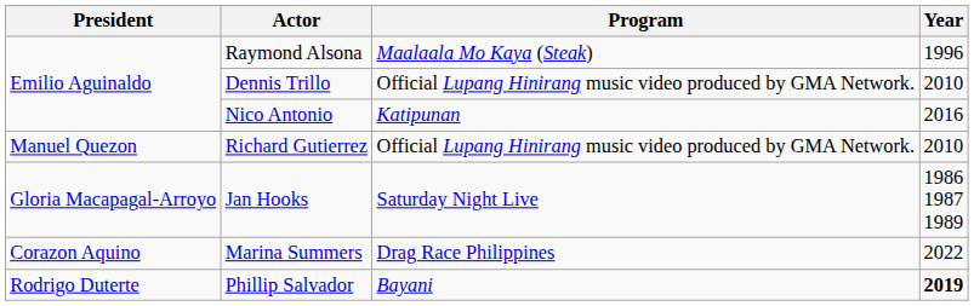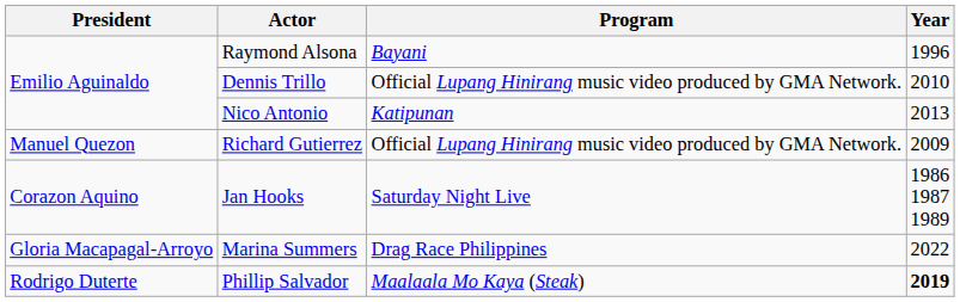 <table class="wikitable sortable" border="2">
 <tr>
 <th>President</th>
 <th>Actor</th>
 <th>Program</th>
 <th>Year</th>
 </tr>
 <tr>
 <td rowspan=3><a href='#'>Emilio Aguinaldo</a></td>
 <td>Raymond Alsona</td>
-<td><em><a href='#'>Maalaala Mo Kaya</a></em> (<em><a href='#'>Steak</a></em>)</td>
+<td><em><a href='#'>Bayani</a></em></td>
 <td>1996</td>
 </tr>
 <tr>
 <td><a href='#'>Dennis Trillo</a></td>
 <td>Official <em><a href='#'>Lupang Hinirang</a></em> music video produced by GMA Network.</td>
 <td>2010</td>
 </tr>
 <tr>
 <td><a href='#'>Nico Antonio</a></td>
 <td><em><a href='#'>Katipunan</a></em></td>
-<td>2016</td>
+<td>2013</td>
 </tr>
 <tr>
 <td><a href='#'>Manuel Quezon</a></td>
 <td><a href='#'>Richard Gutierrez</a></td>
 <td>Official <em><a href='#'>Lupang Hinirang</a></em> music video produced by GMA Network.</td>
-<td>2010</td>
+<td>2009</td>
 </tr>
 <tr>
-<td><a href='#'>Gloria Macapagal-Arroyo</a></td>
+<td><a href='#'>Corazon Aquino</a></td>
 <td><a href='#'>Jan Hooks</a></td>
 <td><a href='#'>Saturday Night Live</a></td>
 <td>1986<br>1987<br>1989</td>
 </tr>
 <tr>
-<td><a href='#'>Corazon Aquino</a></td>
+<td><a href='#'>Gloria Macapagal-Arroyo</a></td>
 <td><a href='#'>Marina Summers</a></td>
 <td><a href='#'>Drag Race Philippines</a></td>
 <td>2022</td>
 </tr>
 <tr>
 <td><a href='#'>Rodrigo Duterte</a></td>
 <td><a href='#'>Phillip Salvador</a></td>
-<td><em><a href='#'>Bayani</a></em></td>
+<td><em><a href='#'>Maalaala Mo Kaya</a></em> (<em><a href='#'>Steak</a></em>)</td>
 <td><strong>2019</strong></td>
 </tr>
 </table>
